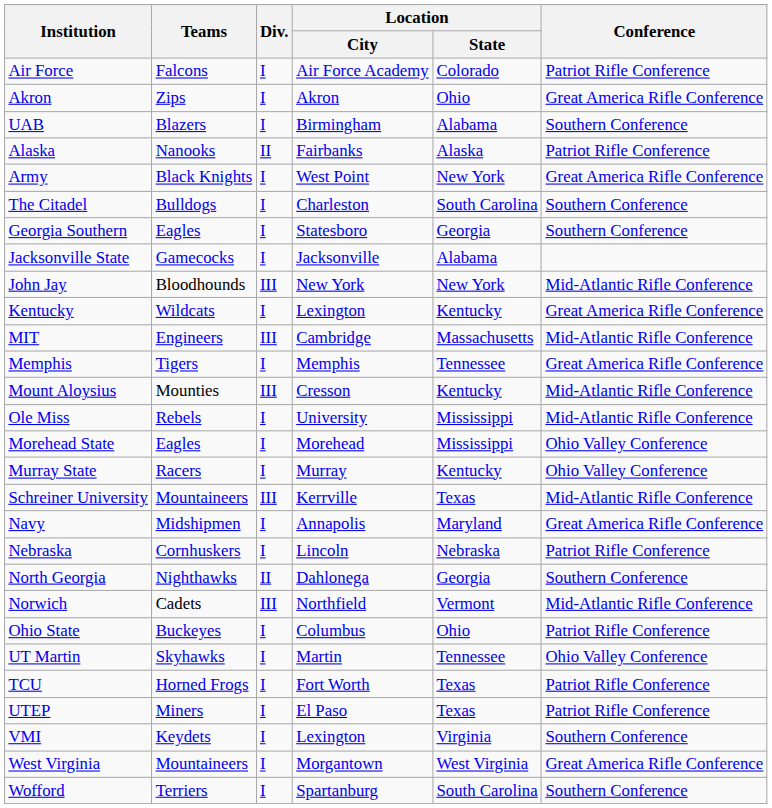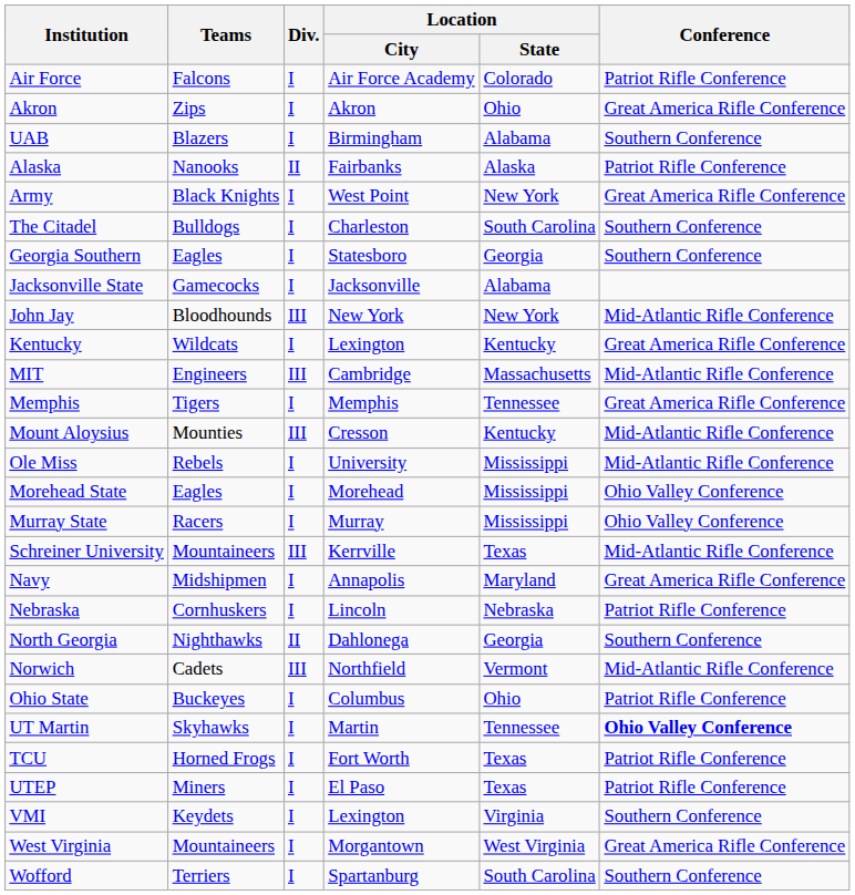 <table class="wikitable sortable">
 <tr>
 <th rowspan="2">Institution</th>
 <th rowspan="2">Teams</th>
 <th rowspan="2">Div.</th>
 <th colspan="2">Location</th>
 <th rowspan="2">Conference</th>
 </tr>
 <tr>
 <th>City</th>
 <th>State</th>
 </tr>
 <tr>
 <td><a href='#'>Air Force</a></td>
 <td><a href='#'>Falcons</a></td>
 <td><a href='#'>I</a></td>
 <td><a href='#'>Air Force Academy</a></td>
 <td><a href='#'>Colorado</a></td>
 <td><a href='#'>Patriot Rifle Conference</a></td>
 </tr>
 <tr>
 <td><a href='#'>Akron</a></td>
 <td><a href='#'>Zips</a></td>
 <td><a href='#'>I</a></td>
 <td><a href='#'>Akron</a></td>
 <td><a href='#'>Ohio</a></td>
 <td><a href='#'>Great America Rifle Conference</a></td>
 </tr>
 <tr>
 <td><a href='#'>UAB</a></td>
 <td><a href='#'>Blazers</a></td>
 <td><a href='#'>I</a></td>
 <td><a href='#'>Birmingham</a></td>
 <td><a href='#'>Alabama</a></td>
 <td><a href='#'>Southern Conference</a></td>
 </tr>
 <tr>
 <td><a href='#'>Alaska</a></td>
 <td><a href='#'>Nanooks</a></td>
 <td><a href='#'>II</a></td>
 <td><a href='#'>Fairbanks</a></td>
 <td><a href='#'>Alaska</a></td>
 <td><a href='#'>Patriot Rifle Conference</a></td>
 </tr>
 <tr>
 <td><a href='#'>Army</a></td>
 <td><a href='#'>Black Knights</a></td>
 <td><a href='#'>I</a></td>
 <td><a href='#'>West Point</a></td>
 <td><a href='#'>New York</a></td>
 <td><a href='#'>Great America Rifle Conference</a></td>
 </tr>
 <tr>
 <td><a href='#'>The Citadel</a></td>
 <td><a href='#'>Bulldogs</a></td>
 <td><a href='#'>I</a></td>
 <td><a href='#'>Charleston</a></td>
 <td><a href='#'>South Carolina</a></td>
 <td><a href='#'>Southern Conference</a></td>
 </tr>
 <tr>
 <td><a href='#'>Georgia Southern</a></td>
 <td><a href='#'>Eagles</a></td>
 <td><a href='#'>I</a></td>
 <td><a href='#'>Statesboro</a></td>
 <td><a href='#'>Georgia</a></td>
 <td><a href='#'>Southern Conference</a></td>
 </tr>
 <tr>
 <td><a href='#'>Jacksonville State</a></td>
 <td><a href='#'>Gamecocks</a></td>
 <td><a href='#'>I</a></td>
 <td><a href='#'>Jacksonville</a></td>
 <td><a href='#'>Alabama</a></td>
 <td></td>
 </tr>
 <tr>
 <td><a href='#'>John Jay</a></td>
 <td>Bloodhounds</td>
 <td><a href='#'>III</a></td>
 <td><a href='#'>New York</a></td>
 <td><a href='#'>New York</a></td>
 <td><a href='#'>Mid-Atlantic Rifle Conference</a></td>
 </tr>
 <tr>
 <td><a href='#'>Kentucky</a></td>
 <td><a href='#'>Wildcats</a></td>
 <td><a href='#'>I</a></td>
 <td><a href='#'>Lexington</a></td>
 <td><a href='#'>Kentucky</a></td>
 <td><a href='#'>Great America Rifle Conference</a></td>
 </tr>
 <tr>
 <td><a href='#'>MIT</a></td>
 <td><a href='#'>Engineers</a></td>
 <td><a href='#'>III</a></td>
 <td><a href='#'>Cambridge</a></td>
 <td><a href='#'>Massachusetts</a></td>
 <td><a href='#'>Mid-Atlantic Rifle Conference</a></td>
 </tr>
 <tr>
 <td><a href='#'>Memphis</a></td>
 <td><a href='#'>Tigers</a></td>
 <td><a href='#'>I</a></td>
 <td><a href='#'>Memphis</a></td>
 <td><a href='#'>Tennessee</a></td>
 <td><a href='#'>Great America Rifle Conference</a></td>
 </tr>
 <tr>
 <td><a href='#'>Mount Aloysius</a></td>
 <td>Mounties</td>
 <td><a href='#'>III</a></td>
 <td><a href='#'>Cresson</a></td>
 <td><a href='#'>Kentucky</a></td>
 <td><a href='#'>Mid-Atlantic Rifle Conference</a></td>
 </tr>
 <tr>
 <td><a href='#'>Ole Miss</a></td>
 <td><a href='#'>Rebels</a></td>
 <td><a href='#'>I</a></td>
 <td><a href='#'>University</a></td>
 <td><a href='#'>Mississippi</a></td>
 <td><a href='#'>Mid-Atlantic Rifle Conference</a></td>
 </tr>
 <tr>
 <td><a href='#'>Morehead State</a></td>
 <td><a href='#'>Eagles</a></td>
 <td><a href='#'>I</a></td>
 <td><a href='#'>Morehead</a></td>
 <td><a href='#'>Mississippi</a></td>
 <td><a href='#'>Ohio Valley Conference</a></td>
 </tr>
 <tr>
 <td><a href='#'>Murray State</a></td>
 <td><a href='#'>Racers</a></td>
 <td><a href='#'>I</a></td>
 <td><a href='#'>Murray</a></td>
-<td><a href='#'>Kentucky</a></td>
+<td><a href='#'>Mississippi</a></td>
 <td><a href='#'>Ohio Valley Conference</a></td>
 </tr>
 <tr>
 <td><a href='#'>Schreiner University</a></td>
 <td><a href='#'>Mountaineers</a></td>
 <td><a href='#'>III</a></td>
 <td><a href='#'>Kerrville</a></td>
 <td><a href='#'>Texas</a></td>
 <td><a href='#'>Mid-Atlantic Rifle Conference</a></td>
 </tr>
 <tr>
 <td><a href='#'>Navy</a></td>
 <td><a href='#'>Midshipmen</a></td>
 <td><a href='#'>I</a></td>
 <td><a href='#'>Annapolis</a></td>
 <td><a href='#'>Maryland</a></td>
 <td><a href='#'>Great America Rifle Conference</a></td>
 </tr>
 <tr>
 <td><a href='#'>Nebraska</a></td>
 <td><a href='#'>Cornhuskers</a></td>
 <td><a href='#'>I</a></td>
 <td><a href='#'>Lincoln</a></td>
 <td><a href='#'>Nebraska</a></td>
 <td><a href='#'>Patriot Rifle Conference</a></td>
 </tr>
 <tr>
 <td><a href='#'>North Georgia</a></td>
 <td><a href='#'>Nighthawks</a></td>
 <td><a href='#'>II</a></td>
 <td><a href='#'>Dahlonega</a></td>
 <td><a href='#'>Georgia</a></td>
 <td><a href='#'>Southern Conference</a></td>
 </tr>
 <tr>
 <td><a href='#'>Norwich</a></td>
 <td>Cadets</td>
 <td><a href='#'>III</a></td>
 <td><a href='#'>Northfield</a></td>
 <td><a href='#'>Vermont</a></td>
 <td><a href='#'>Mid-Atlantic Rifle Conference</a></td>
 </tr>
 <tr>
 <td><a href='#'>Ohio State</a></td>
 <td><a href='#'>Buckeyes</a></td>
 <td><a href='#'>I</a></td>
 <td><a href='#'>Columbus</a></td>
 <td><a href='#'>Ohio</a></td>
 <td><a href='#'>Patriot Rifle Conference</a></td>
 </tr>
 <tr>
 <td><a href='#'>UT Martin</a></td>
 <td><a href='#'>Skyhawks</a></td>
 <td><a href='#'>I</a></td>
 <td><a href='#'>Martin</a></td>
 <td><a href='#'>Tennessee</a></td>
-<td><a href='#'>Ohio Valley Conference</a></td>
+<td><strong><a href='#'>Ohio Valley Conference</a></strong></td>
 </tr>
 <tr>
 <td><a href='#'>TCU</a></td>
 <td><a href='#'>Horned Frogs</a></td>
 <td><a href='#'>I</a></td>
 <td><a href='#'>Fort Worth</a></td>
 <td><a href='#'>Texas</a></td>
 <td><a href='#'>Patriot Rifle Conference</a></td>
 </tr>
 <tr>
 <td><a href='#'>UTEP</a></td>
 <td><a href='#'>Miners</a></td>
 <td><a href='#'>I</a></td>
 <td><a href='#'>El Paso</a></td>
 <td><a href='#'>Texas</a></td>
 <td><a href='#'>Patriot Rifle Conference</a></td>
 </tr>
 <tr>
 <td><a href='#'>VMI</a></td>
 <td><a href='#'>Keydets</a></td>
 <td><a href='#'>I</a></td>
 <td><a href='#'>Lexington</a></td>
 <td><a href='#'>Virginia</a></td>
 <td><a href='#'>Southern Conference</a></td>
 </tr>
 <tr>
 <td><a href='#'>West Virginia</a></td>
 <td><a href='#'>Mountaineers</a></td>
 <td><a href='#'>I</a></td>
 <td><a href='#'>Morgantown</a></td>
 <td><a href='#'>West Virginia</a></td>
 <td><a href='#'>Great America Rifle Conference</a></td>
 </tr>
 <tr>
 <td><a href='#'>Wofford</a></td>
 <td><a href='#'>Terriers</a></td>
 <td><a href='#'>I</a></td>
 <td><a href='#'>Spartanburg</a></td>
 <td><a href='#'>South Carolina</a></td>
 <td><a href='#'>Southern Conference</a></td>
 </tr>
 </table>
